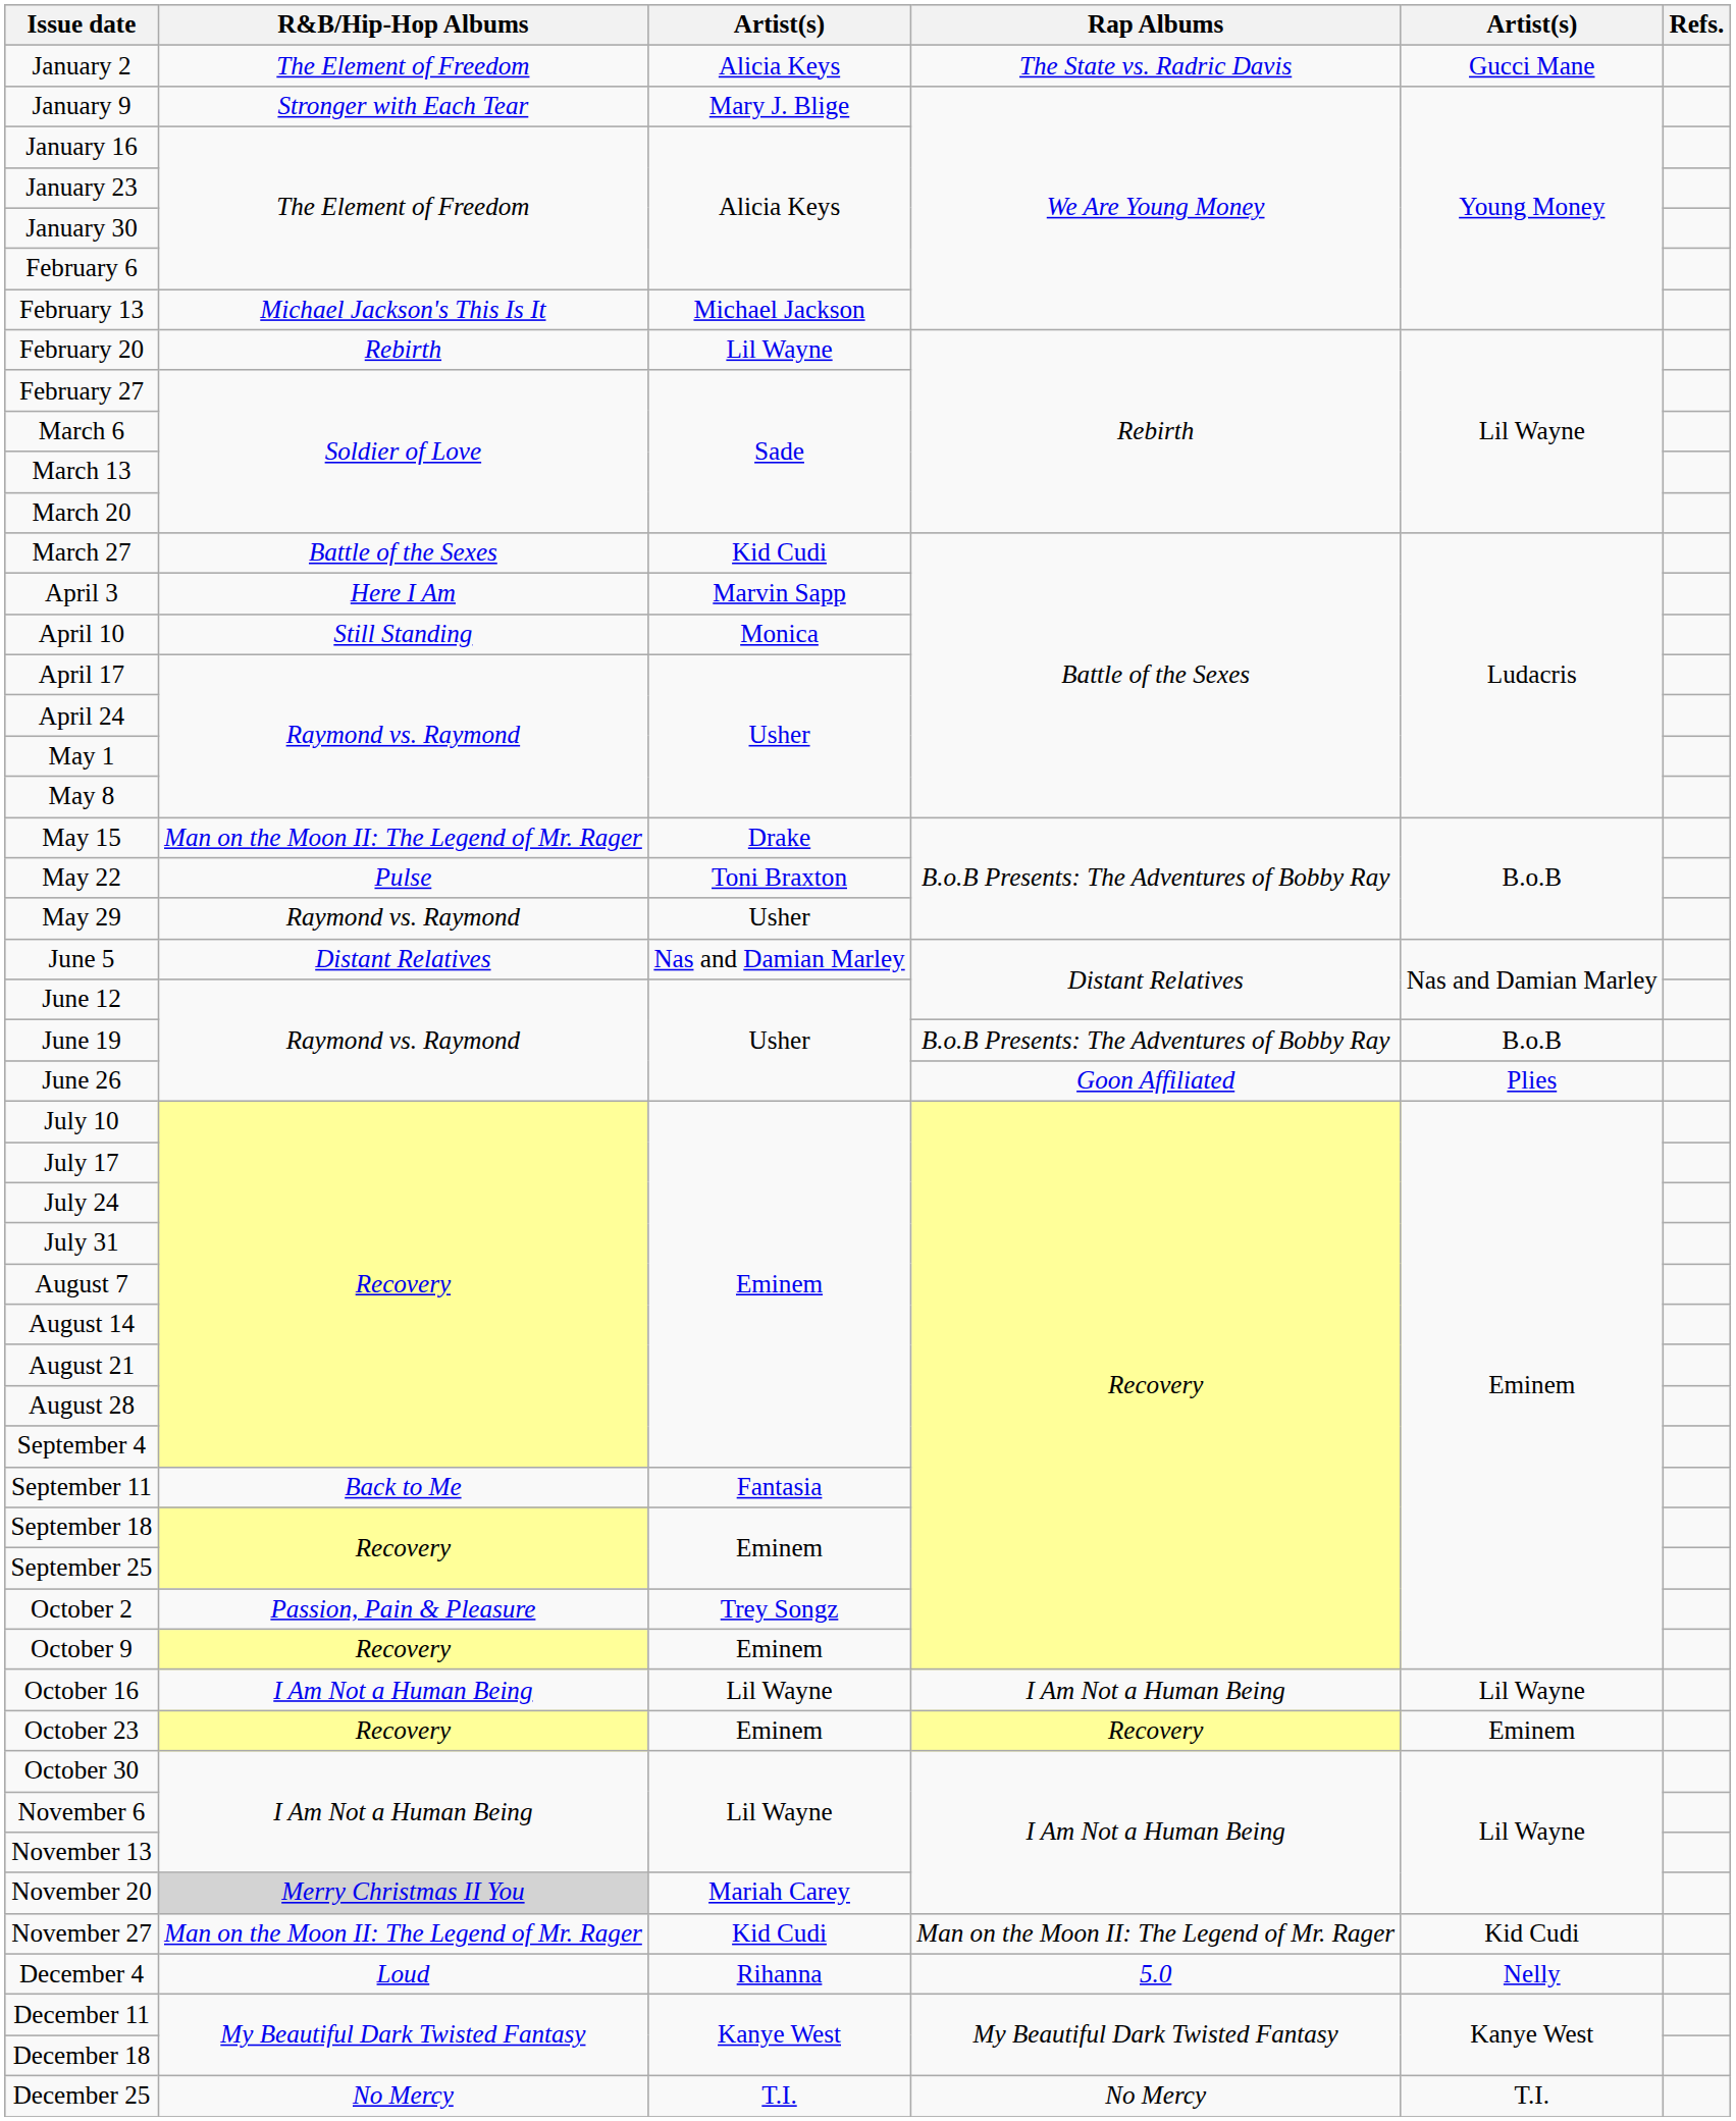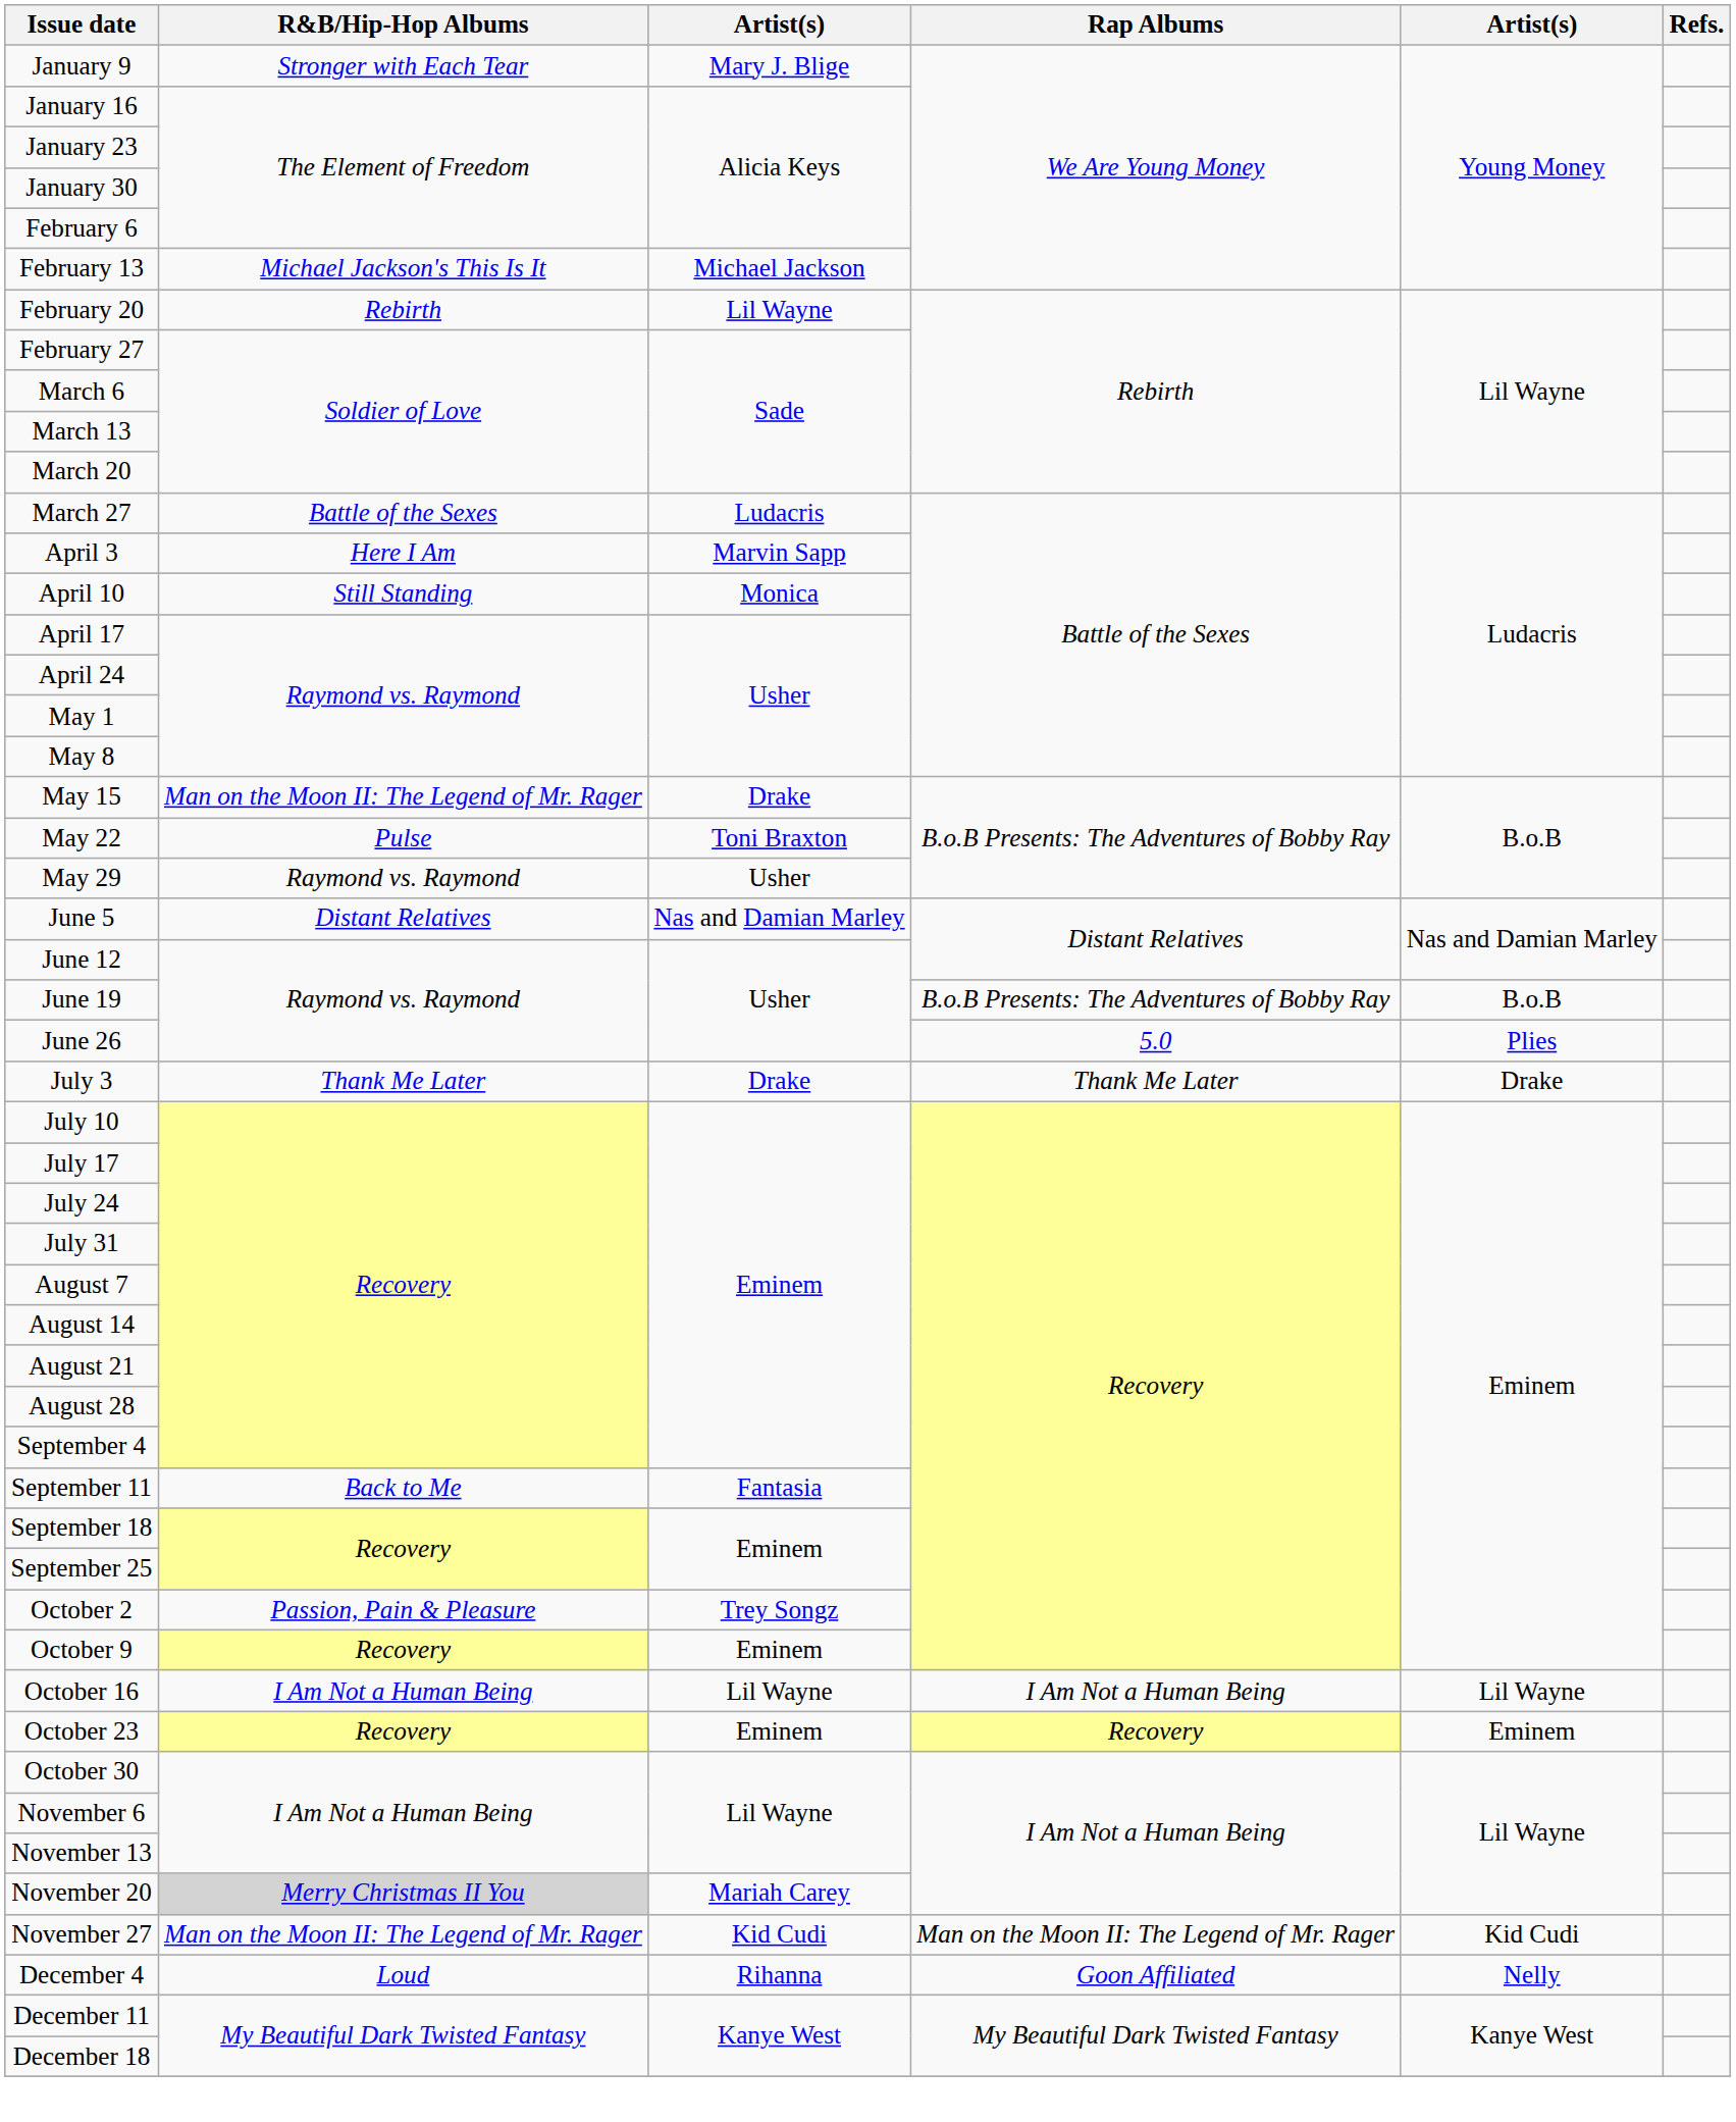 <table class="wikitable" style="text-align: center;">
 <tr>
 <th>Issue date</th>
 <th>R&B/Hip-Hop Albums</th>
 <th>Artist(s)</th>
 <th>Rap Albums</th>
 <th>Artist(s)</th>
 <th>Refs.</th>
-</tr>
-<tr>
-<td>January 2</td>
-<td><em><a href='#'>The Element of Freedom</a></em></td>
-<td><a href='#'>Alicia Keys</a></td>
-<td><em><a href='#'>The State vs. Radric Davis</a></em></td>
-<td><a href='#'>Gucci Mane</a></td>
-<td></td>
 </tr>
 <tr>
 <td>January 9</td>
 <td><em><a href='#'>Stronger with Each Tear</a></em></td>
 <td><a href='#'>Mary J. Blige</a></td>
 <td rowspan="6"><em><a href='#'>We Are Young Money</a></em></td>
 <td rowspan="6"><a href='#'>Young Money</a></td>
 <td></td>
 </tr>
 <tr>
 <td>January 16</td>
 <td rowspan="4"><em>The Element of Freedom</em></td>
 <td rowspan="4">Alicia Keys</td>
 <td></td>
 </tr>
 <tr>
 <td>January 23</td>
 <td></td>
 </tr>
 <tr>
 <td>January 30</td>
 <td></td>
 </tr>
 <tr>
 <td>February 6</td>
 <td></td>
 </tr>
 <tr>
 <td>February 13</td>
 <td><em><a href='#'>Michael Jackson's This Is It</a></em></td>
 <td><a href='#'>Michael Jackson</a></td>
 <td></td>
 </tr>
 <tr>
 <td>February 20</td>
 <td><em><a href='#'>Rebirth</a></em></td>
 <td><a href='#'>Lil Wayne</a></td>
 <td rowspan="5"><em>Rebirth</em></td>
 <td rowspan="5">Lil Wayne</td>
 <td></td>
 </tr>
 <tr>
 <td>February 27</td>
 <td rowspan="4"><em><a href='#'>Soldier of Love</a></em></td>
 <td rowspan="4"><a href='#'>Sade</a></td>
 <td></td>
 </tr>
 <tr>
 <td>March 6</td>
 <td></td>
 </tr>
 <tr>
 <td>March 13</td>
 <td></td>
 </tr>
 <tr>
 <td>March 20</td>
 <td></td>
 </tr>
 <tr>
 <td>March 27</td>
 <td><em><a href='#'>Battle of the Sexes</a></em></td>
-<td><a href='#'>Kid Cudi</a></td>
+<td><a href='#'>Ludacris</a></td>
 <td rowspan="7"><em>Battle of the Sexes</em></td>
 <td rowspan="7">Ludacris</td>
 <td></td>
 </tr>
 <tr>
 <td>April 3</td>
 <td><em><a href='#'>Here I Am</a></em></td>
 <td><a href='#'>Marvin Sapp</a></td>
 <td></td>
 </tr>
 <tr>
 <td>April 10</td>
 <td><em><a href='#'>Still Standing</a></em></td>
 <td><a href='#'>Monica</a></td>
 <td></td>
 </tr>
 <tr>
 <td>April 17</td>
 <td rowspan="4"><em><a href='#'>Raymond vs. Raymond</a></em></td>
 <td rowspan="4"><a href='#'>Usher</a></td>
 <td></td>
 </tr>
 <tr>
 <td>April 24</td>
 <td></td>
 </tr>
 <tr>
 <td>May 1</td>
 <td></td>
 </tr>
 <tr>
 <td>May 8</td>
 <td></td>
 </tr>
 <tr>
 <td>May 15</td>
 <td><em><a href='#'>Man on the Moon II: The Legend of Mr. Rager</a></em></td>
 <td><a href='#'>Drake</a></td>
 <td rowspan="3"><em>B.o.B Presents: The Adventures of Bobby Ray</em></td>
 <td rowspan="3">B.o.B</td>
 <td></td>
 </tr>
 <tr>
 <td>May 22</td>
 <td><em><a href='#'>Pulse</a></em></td>
 <td><a href='#'>Toni Braxton</a></td>
 <td></td>
 </tr>
 <tr>
 <td>May 29</td>
 <td><em>Raymond vs. Raymond</em></td>
 <td>Usher</td>
 <td></td>
 </tr>
 <tr>
 <td>June 5</td>
 <td><em><a href='#'>Distant Relatives</a></em></td>
 <td><a href='#'>Nas</a> and <a href='#'>Damian Marley</a></td>
 <td rowspan="2"><em>Distant Relatives</em></td>
 <td rowspan="2">Nas and Damian Marley</td>
 <td></td>
 </tr>
 <tr>
 <td>June 12</td>
 <td rowspan="3"><em>Raymond vs. Raymond</em></td>
 <td rowspan="3">Usher</td>
 <td></td>
 </tr>
 <tr>
 <td>June 19</td>
 <td><em>B.o.B Presents: The Adventures of Bobby Ray</em></td>
 <td>B.o.B</td>
 <td></td>
 </tr>
 <tr>
 <td>June 26</td>
-<td><em><a href='#'>Goon Affiliated</a></em></td>
+<td><em><a href='#'>5.0</a></em></td>
 <td><a href='#'>Plies</a></td>
+<td></td>
+</tr>
+<tr>
+<td>July 3</td>
+<td><em><a href='#'>Thank Me Later</a></em></td>
+<td><a href='#'>Drake</a></td>
+<td><em>Thank Me Later</em></td>
+<td>Drake</td>
 <td></td>
 </tr>
 <tr>
 <td>July 10</td>
 <td rowspan="9"  bgcolor=#FFFF99><em><a href='#'>Recovery</a></em> </td>
 <td rowspan="9"><a href='#'>Eminem</a></td>
 <td rowspan="14" bgcolor=#FFFF99><em>Recovery</em> </td>
 <td rowspan="14">Eminem</td>
 <td></td>
 </tr>
 <tr>
 <td>July 17</td>
 <td></td>
 </tr>
 <tr>
 <td>July 24</td>
 <td></td>
 </tr>
 <tr>
 <td>July 31</td>
 <td></td>
 </tr>
 <tr>
 <td>August 7</td>
 <td></td>
 </tr>
 <tr>
 <td>August 14</td>
 <td></td>
 </tr>
 <tr>
 <td>August 21</td>
 <td></td>
 </tr>
 <tr>
 <td>August 28</td>
 <td></td>
 </tr>
 <tr>
 <td>September 4</td>
 <td></td>
 </tr>
 <tr>
 <td>September 11</td>
 <td><em><a href='#'>Back to Me</a></em></td>
 <td><a href='#'>Fantasia</a></td>
 <td></td>
 </tr>
 <tr>
 <td>September 18</td>
 <td rowspan="2" bgcolor=#FFFF99><em>Recovery</em> </td>
 <td rowspan="2">Eminem</td>
 <td></td>
 </tr>
 <tr>
 <td>September 25</td>
 <td></td>
 </tr>
 <tr>
 <td>October 2</td>
 <td><em><a href='#'>Passion, Pain & Pleasure</a></em></td>
 <td><a href='#'>Trey Songz</a></td>
 <td></td>
 </tr>
 <tr>
 <td>October 9</td>
 <td bgcolor=#FFFF99><em>Recovery</em> </td>
 <td>Eminem</td>
 <td></td>
 </tr>
 <tr>
 <td>October 16</td>
 <td><em><a href='#'>I Am Not a Human Being</a></em></td>
 <td>Lil Wayne</td>
 <td><em>I Am Not a Human Being</em></td>
 <td>Lil Wayne</td>
 <td></td>
 </tr>
 <tr>
 <td>October 23</td>
 <td bgcolor=#FFFF99><em>Recovery</em> </td>
 <td>Eminem</td>
 <td bgcolor=#FFFF99><em>Recovery</em> </td>
 <td>Eminem</td>
 <td></td>
 </tr>
 <tr>
 <td>October 30</td>
 <td rowspan="3"><em>I Am Not a Human Being</em></td>
 <td rowspan="3">Lil Wayne</td>
 <td rowspan="4"><em>I Am Not a Human Being</em></td>
 <td rowspan="4">Lil Wayne</td>
 <td></td>
 </tr>
 <tr>
 <td>November 6</td>
 <td></td>
 </tr>
 <tr>
 <td>November 13</td>
 <td></td>
 </tr>
 <tr>
 <td>November 20</td>
 <td style="background: lightgrey;"><em><a href='#'>Merry Christmas II You</a></em></td>
 <td><a href='#'>Mariah Carey</a></td>
 <td></td>
 </tr>
 <tr>
 <td>November 27</td>
 <td><em><a href='#'>Man on the Moon II: The Legend of Mr. Rager</a></em></td>
 <td><a href='#'>Kid Cudi</a></td>
 <td><em>Man on the Moon II: The Legend of Mr. Rager</em></td>
 <td>Kid Cudi</td>
 <td></td>
 </tr>
 <tr>
 <td>December 4</td>
 <td><em><a href='#'>Loud</a></em></td>
 <td><a href='#'>Rihanna</a></td>
-<td><em><a href='#'>5.0</a></em></td>
+<td><em><a href='#'>Goon Affiliated</a></em></td>
 <td><a href='#'>Nelly</a></td>
 <td></td>
 </tr>
 <tr>
 <td>December 11</td>
 <td rowspan="2"><em><a href='#'>My Beautiful Dark Twisted Fantasy</a></em></td>
 <td rowspan="2"><a href='#'>Kanye West</a></td>
 <td rowspan="2"><em>My Beautiful Dark Twisted Fantasy</em></td>
 <td rowspan="2">Kanye West</td>
 <td></td>
 </tr>
 <tr>
 <td>December 18</td>
 <td></td>
 </tr>
 <tr>
-<td>December 25</td>
-<td><em><a href='#'>No Mercy</a></em></td>
-<td><a href='#'>T.I.</a></td>
-<td><em>No Mercy</em></td>
-<td>T.I.</td>
-<td></td>
-</tr>
-<tr>
 </tr>
 </table>
